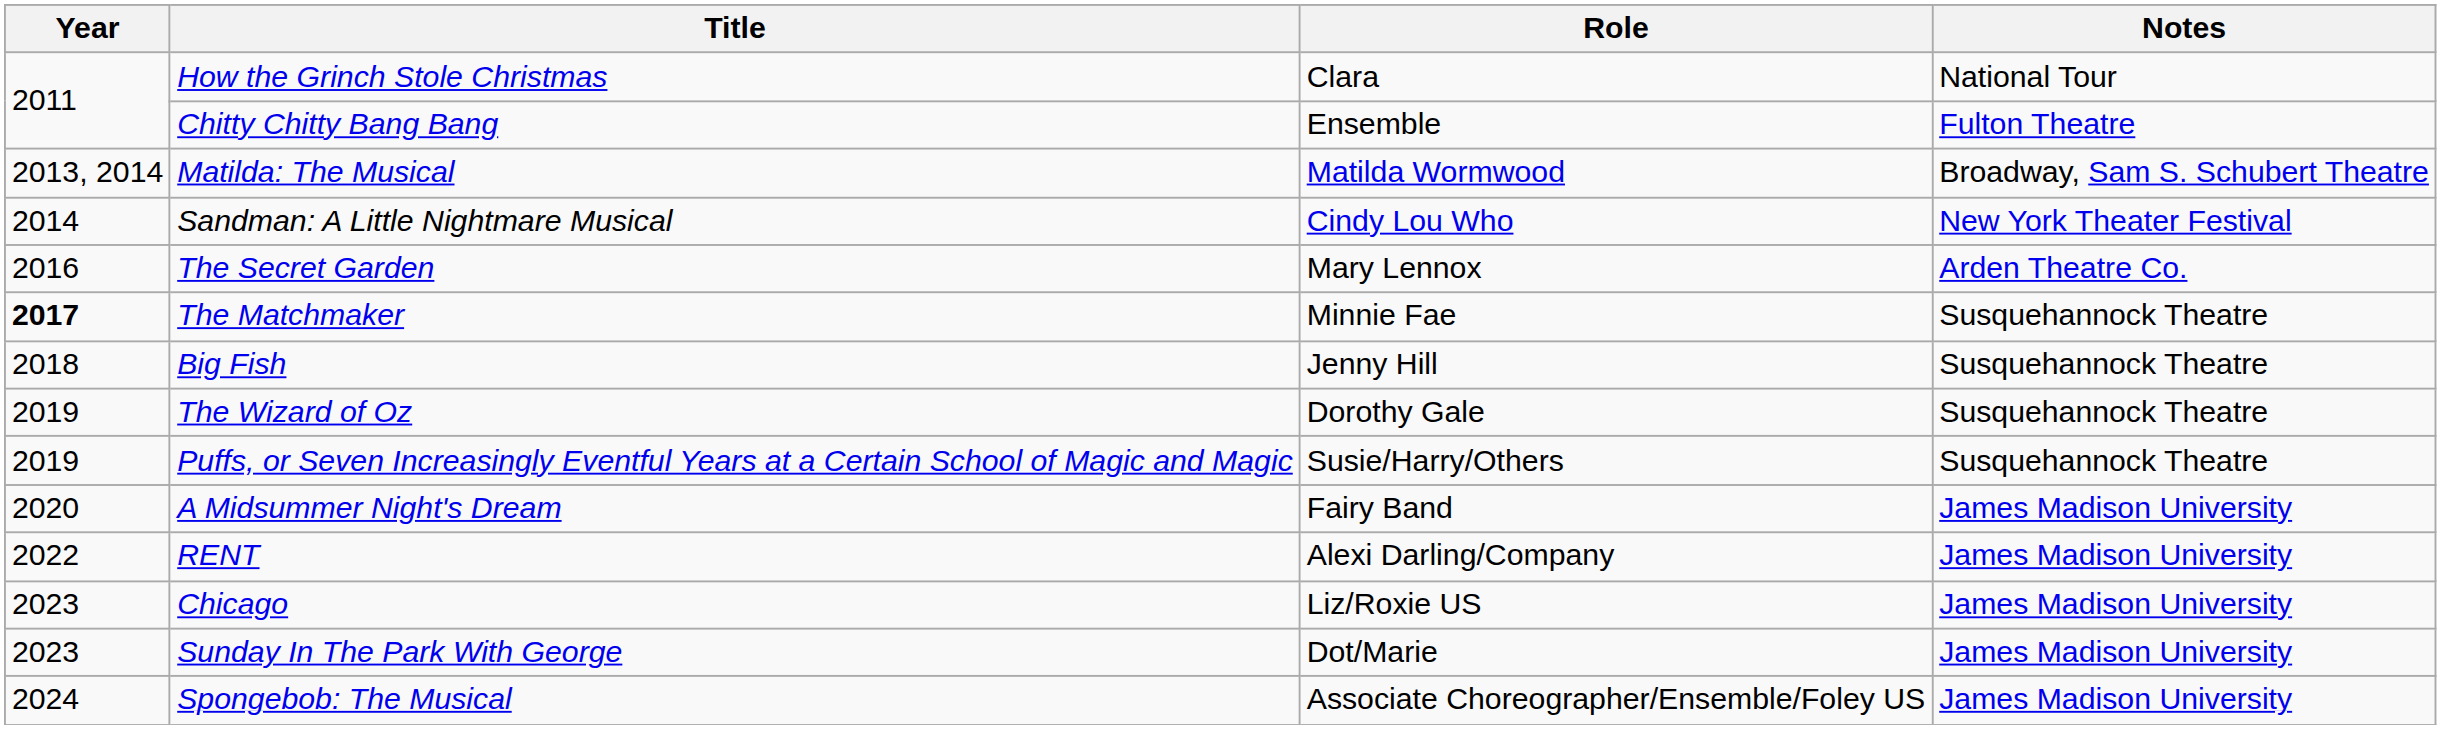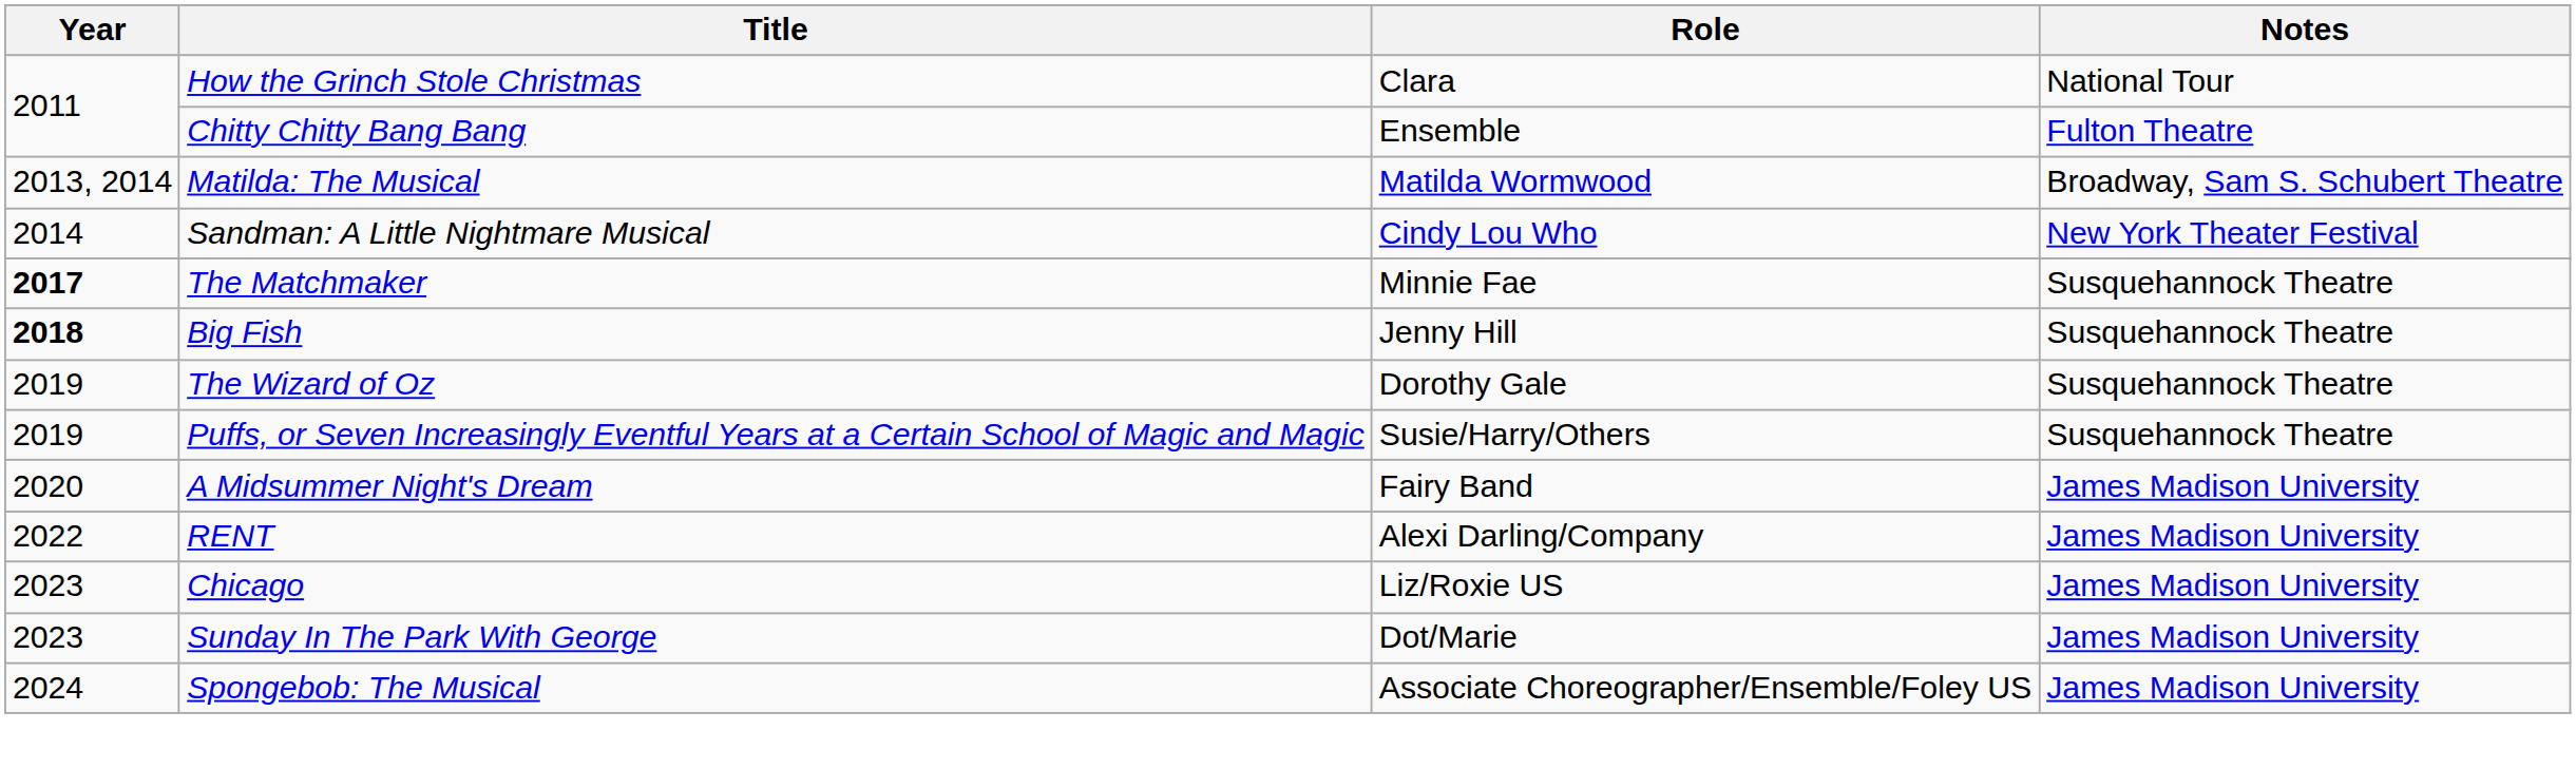 <table class="wikitable">
 <tr>
 <th>Year</th>
 <th>Title</th>
 <th>Role</th>
 <th>Notes</th>
 </tr>
 <tr>
 <td rowspan="2">2011</td>
 <td><em><a href='#'>How the Grinch Stole Christmas</a></em></td>
 <td>Clara</td>
 <td>National Tour</td>
 </tr>
 <tr>
 <td><em><a href='#'>Chitty Chitty Bang Bang</a></em></td>
 <td>Ensemble</td>
 <td><a href='#'>Fulton Theatre</a></td>
 </tr>
 <tr>
 <td>2013, 2014</td>
 <td><em><a href='#'>Matilda: The Musical</a></em></td>
 <td><a href='#'>Matilda Wormwood</a></td>
 <td>Broadway, <a href='#'>Sam S. Schubert Theatre</a></td>
 </tr>
 <tr>
 <td>2014</td>
 <td><em>Sandman: A Little Nightmare Musical</em></td>
 <td><a href='#'>Cindy Lou Who</a></td>
 <td><a href='#'>New York Theater Festival</a></td>
 </tr>
 <tr>
-<td>2016</td>
-<td><em><a href='#'>The Secret Garden</a></em></td>
-<td>Mary Lennox</td>
-<td><a href='#'>Arden Theatre Co.</a></td>
-</tr>
-<tr>
 <td><strong>2017</strong></td>
 <td><em><a href='#'>The Matchmaker</a></em></td>
 <td>Minnie Fae</td>
 <td>Susquehannock Theatre</td>
 </tr>
 <tr>
-<td>2018</td>
+<td><strong>2018</strong></td>
 <td><em><a href='#'>Big Fish</a></em></td>
 <td>Jenny Hill</td>
 <td>Susquehannock Theatre</td>
 </tr>
 <tr>
 <td>2019</td>
 <td><em><a href='#'>The Wizard of Oz</a></em></td>
 <td>Dorothy Gale</td>
 <td>Susquehannock Theatre</td>
 </tr>
 <tr>
 <td>2019</td>
 <td><em><a href='#'>Puffs, or Seven Increasingly Eventful Years at a Certain School of Magic and Magic</a></em></td>
 <td>Susie/Harry/Others</td>
 <td>Susquehannock Theatre</td>
 </tr>
 <tr>
 <td>2020</td>
 <td><em><a href='#'>A Midsummer Night's Dream</a></em></td>
 <td>Fairy Band</td>
 <td><a href='#'>James Madison University</a></td>
 </tr>
 <tr>
 <td>2022</td>
 <td><em><a href='#'>RENT</a></em></td>
 <td>Alexi Darling/Company</td>
 <td><a href='#'>James Madison University</a></td>
 </tr>
 <tr>
 <td>2023</td>
 <td><em><a href='#'>Chicago</a></em></td>
 <td>Liz/Roxie US</td>
 <td><a href='#'>James Madison University</a></td>
 </tr>
 <tr>
 <td>2023</td>
 <td><em><a href='#'>Sunday In The Park With George</a></em></td>
 <td>Dot/Marie</td>
 <td><a href='#'>James Madison University</a></td>
 </tr>
 <tr>
 <td>2024</td>
 <td><em><a href='#'>Spongebob: The Musical</a></em></td>
 <td>Associate Choreographer/Ensemble/Foley US</td>
 <td><a href='#'>James Madison University</a></td>
 </tr>
 </table>
